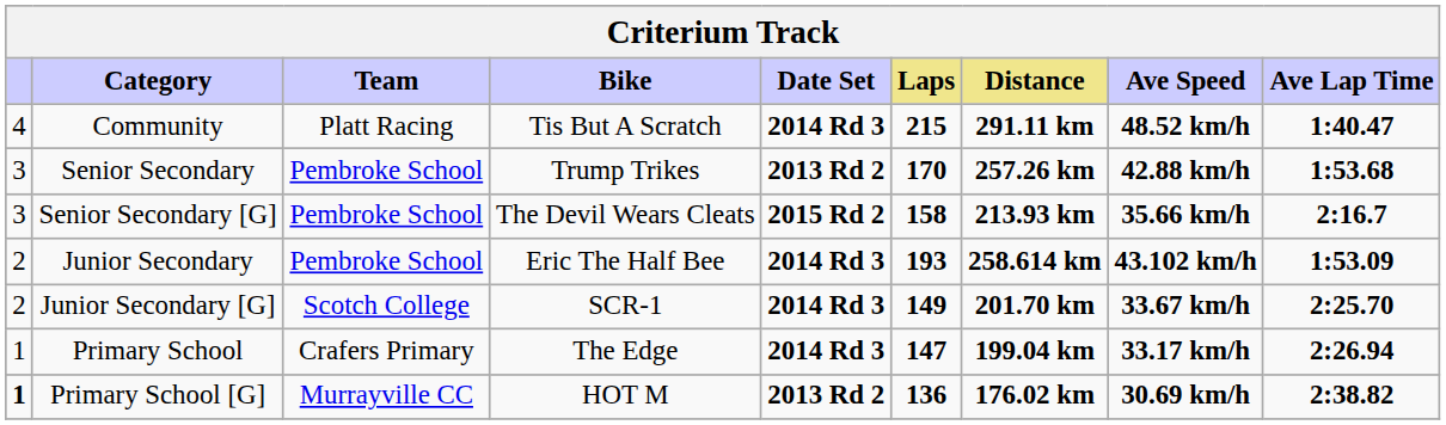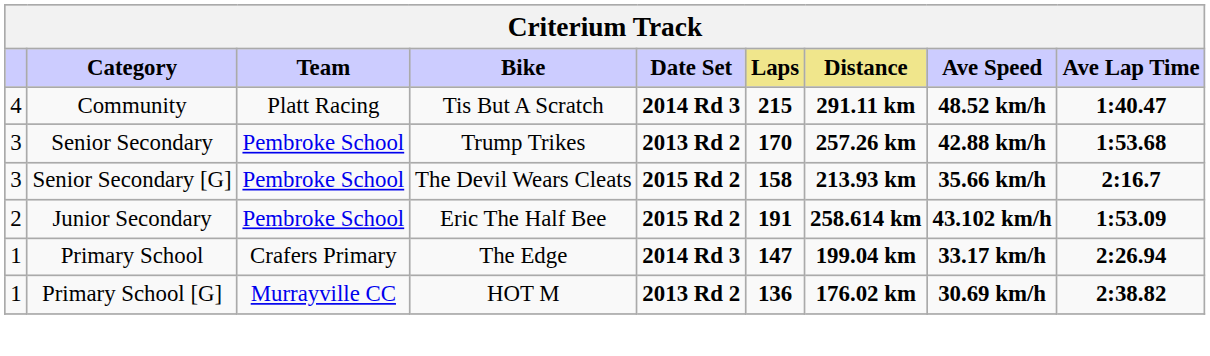 <table class="wikitable collapsible collapsed" style="font-size: 85%; text-align:center">
 <tr>
 <th colspan="9" width="500"><big>Criterium Track</big></th>
 </tr>
 <tr>
 <th style="background:#ccf"></th>
 <th style="background:#ccf">Category</th>
 <th style="background:#ccf">Team</th>
 <th style="background:#ccf">Bike</th>
 <th style="background:#ccf">Date Set</th>
 <th style="background:#f0e68c">Laps</th>
 <th style="background:#f0e68c">Distance</th>
 <th style="background:#ccf">Ave Speed</th>
 <th style="background:#ccf">Ave Lap Time</th>
 </tr>
 <tr>
 <td>4</td>
 <td>Community</td>
 <td> Platt Racing</td>
 <td>Tis But A Scratch</td>
 <td><strong>2014 Rd 3</strong></td>
 <td><strong>215</strong></td>
 <td><strong>291.11 km</strong></td>
 <td><strong>48.52 km/h</strong></td>
 <td><strong>1:40.47</strong></td>
 </tr>
 <tr>
 <td>3</td>
 <td>Senior Secondary</td>
 <td> <a href='#'>Pembroke School</a></td>
 <td>Trump Trikes</td>
 <td><strong>2013 Rd 2</strong></td>
 <td><strong>170</strong></td>
 <td><strong>257.26 km</strong></td>
 <td><strong>42.88 km/h</strong></td>
 <td><strong>1:53.68</strong></td>
 </tr>
 <tr>
 <td>3</td>
 <td>Senior Secondary [G]</td>
 <td> <a href='#'>Pembroke School</a></td>
 <td>The Devil Wears Cleats</td>
 <td><strong>2015 Rd 2</strong></td>
 <td><strong>158</strong></td>
 <td><strong>213.93 km</strong></td>
 <td><strong>35.66 km/h</strong></td>
 <td><strong>2:16.7</strong></td>
 </tr>
 <tr>
 <td>2</td>
 <td>Junior Secondary</td>
 <td> <a href='#'>Pembroke School</a></td>
 <td>Eric The Half Bee</td>
-<td><strong>2014 Rd 3</strong></td>
-<td><strong>193</strong></td>
+<td><strong>2015 Rd 2</strong></td>
+<td><strong>191</strong></td>
 <td><strong>258.614 km</strong></td>
 <td><strong>43.102 km/h</strong></td>
 <td><strong>1:53.09</strong></td>
-</tr>
-<tr>
-<td>2</td>
-<td>Junior Secondary [G]</td>
-<td> <a href='#'>Scotch College</a></td>
-<td>SCR-1</td>
-<td><strong>2014 Rd 3</strong></td>
-<td><strong>149</strong></td>
-<td><strong>201.70 km</strong></td>
-<td><strong>33.67 km/h</strong></td>
-<td><strong>2:25.70</strong></td>
 </tr>
 <tr>
 <td>1</td>
 <td>Primary School</td>
 <td> Crafers Primary</td>
 <td>The Edge</td>
 <td><strong>2014 Rd 3</strong></td>
 <td><strong>147</strong></td>
 <td><strong>199.04 km</strong></td>
 <td><strong>33.17 km/h</strong></td>
 <td><strong>2:26.94</strong></td>
 </tr>
 <tr>
-<td><strong>1</strong></td>
+<td>1</td>
 <td>Primary School [G]</td>
 <td> <a href='#'>Murrayville CC</a></td>
 <td>HOT M</td>
 <td><strong>2013 Rd 2</strong></td>
 <td><strong>136</strong></td>
 <td><strong>176.02 km</strong></td>
 <td><strong>30.69 km/h</strong></td>
 <td><strong>2:38.82</strong></td>
 </tr>
 </table>
